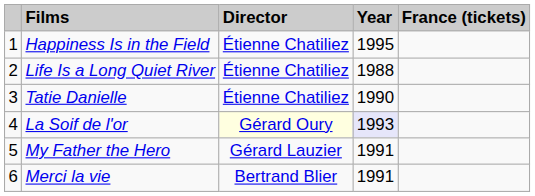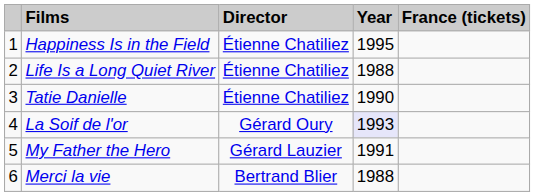 <table class="sortable wikitable" style="font-size: 100%">
 <tr style="background:#ccc;">
 <td></td>
 <td><strong>Films</strong></td>
 <td><strong>Director</strong></td>
 <td><strong>Year</strong></td>
 <td><strong>France (tickets)</strong></td>
 </tr>
 <tr>
 <td style="text-align:center;">1</td>
 <td><em><a href='#'>Happiness Is in the Field</a></em></td>
 <td style="text-align:center;"><a href='#'>Étienne Chatiliez</a></td>
 <td style="text-align:center;">1995</td>
 <td style="text-align:center;"></td>
 </tr>
 <tr>
 <td style="text-align:center;">2</td>
 <td><em><a href='#'>Life Is a Long Quiet River</a></em></td>
 <td style="text-align:center;"><a href='#'>Étienne Chatiliez</a></td>
 <td style="text-align:center;">1988</td>
 <td style="text-align:center;"></td>
 </tr>
 <tr>
 <td style="text-align:center;">3</td>
 <td><em><a href='#'>Tatie Danielle</a></em></td>
 <td style="text-align:center;"><a href='#'>Étienne Chatiliez</a></td>
 <td style="text-align:center;">1990</td>
 <td style="text-align:center;"></td>
 </tr>
 <tr>
 <td style="text-align:center;">4</td>
 <td><em><a href='#'>La Soif de l'or</a></em></td>
-<td style="background: lightyellow; text-align:center;"><a href='#'>Gérard Oury</a></td>
+<td style="text-align:center;"><a href='#'>Gérard Oury</a></td>
 <td style="background: lavender; text-align:center;">1993</td>
 <td style="text-align:center;"></td>
 </tr>
 <tr>
 <td style="text-align:center;">5</td>
 <td><em><a href='#'>My Father the Hero</a></em></td>
 <td style="text-align:center;"><a href='#'>Gérard Lauzier</a></td>
 <td style="text-align:center;">1991</td>
 <td style="text-align:center;"></td>
 </tr>
 <tr>
 <td style="text-align:center;">6</td>
 <td><em><a href='#'>Merci la vie</a></em></td>
 <td style="text-align:center;"><a href='#'>Bertrand Blier</a></td>
-<td style="text-align:center;">1991</td>
+<td style="text-align:center;">1988</td>
 <td style="text-align:center;"></td>
 </tr>
 </table>
